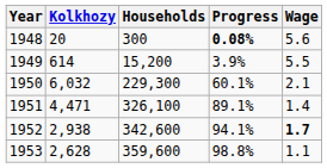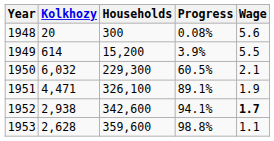 <table class="wikitable" align=right style="margin: 0 0 0 1em;">
 <tr>
 <th>Year</th>
 <th><a href='#'>Kolkhozy</a></th>
 <th>Households</th>
 <th>Progress</th>
 <th>Wage</th>
 </tr>
 <tr>
 <td>1948</td>
 <td>20</td>
 <td>300</td>
-<td><strong>0.08%</strong></td>
+<td>0.08%</td>
 <td>5.6</td>
 </tr>
 <tr>
 <td>1949</td>
 <td>614</td>
 <td>15,200</td>
 <td>3.9%</td>
 <td>5.5</td>
 </tr>
 <tr>
 <td>1950</td>
 <td>6,032</td>
 <td>229,300</td>
-<td>60.1%</td>
+<td>60.5%</td>
 <td>2.1</td>
 </tr>
 <tr>
 <td>1951</td>
 <td>4,471</td>
 <td>326,100</td>
 <td>89.1%</td>
-<td>1.4</td>
+<td>1.9</td>
 </tr>
 <tr>
 <td>1952</td>
 <td>2,938</td>
 <td>342,600</td>
 <td>94.1%</td>
 <td><strong>1.7</strong></td>
 </tr>
 <tr>
 <td>1953</td>
 <td>2,628</td>
 <td>359,600</td>
 <td>98.8%</td>
 <td>1.1</td>
 </tr>
 </table>
